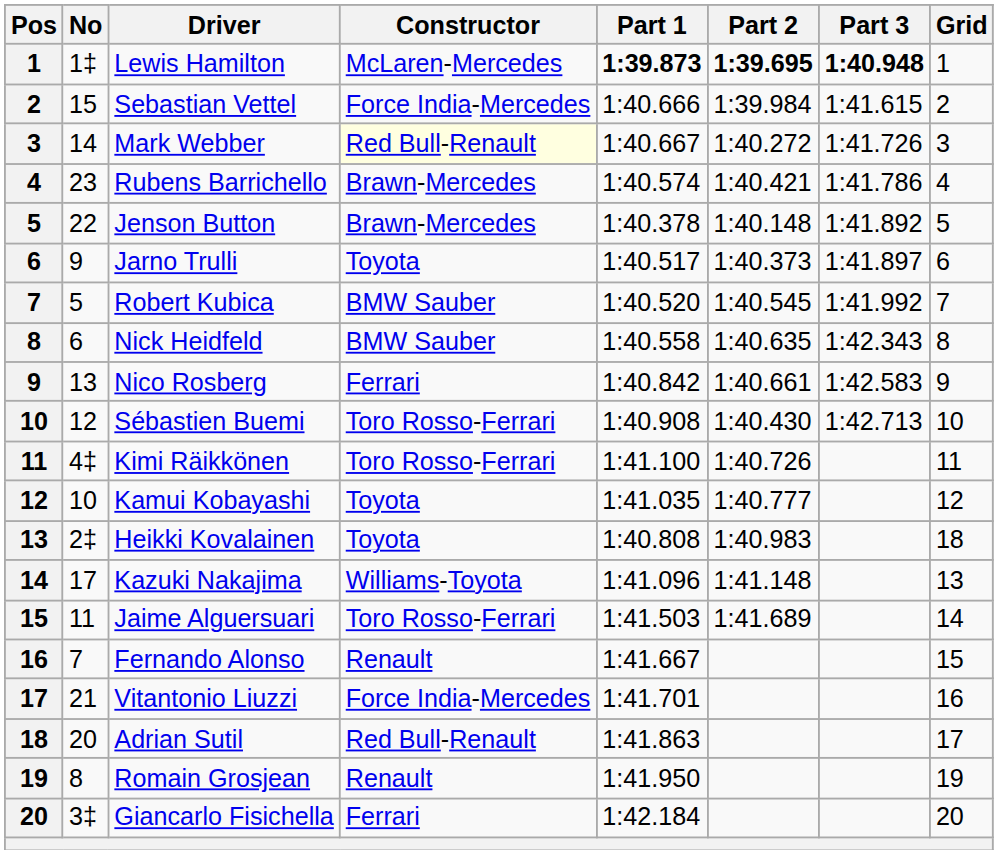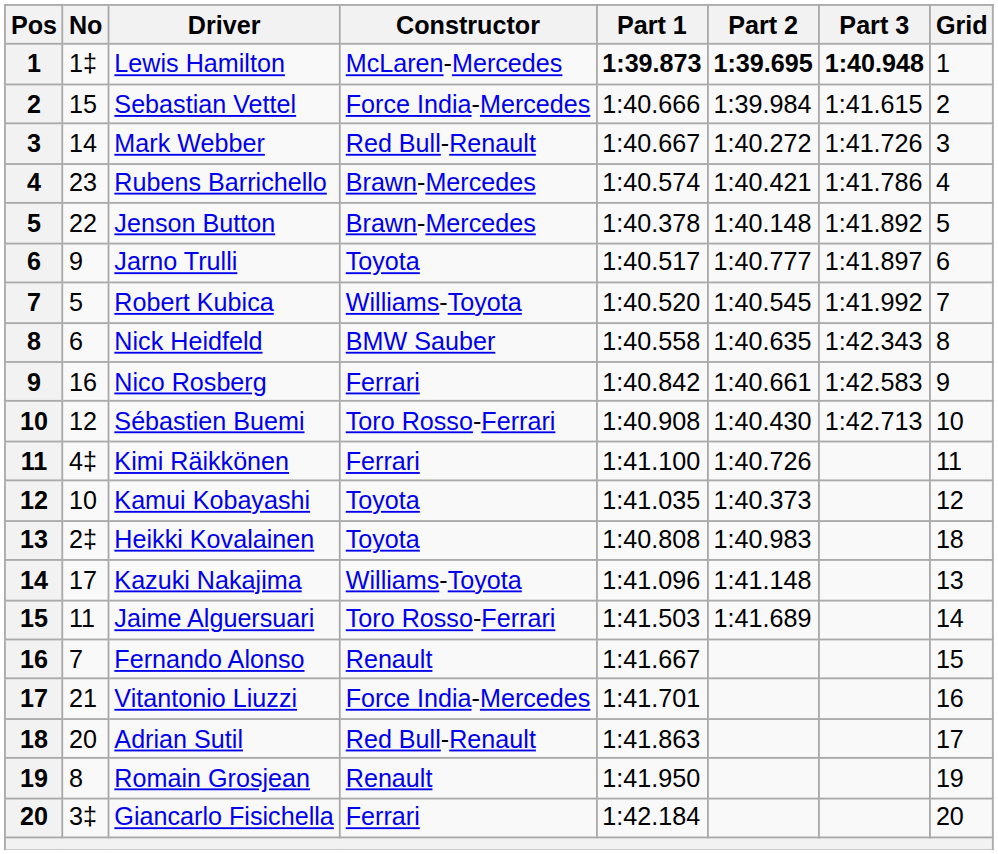 <table class="wikitable sortable" style="font-size: 85%">
 <tr>
 <th>Pos</th>
 <th>No</th>
 <th>Driver</th>
 <th>Constructor</th>
 <th>Part 1</th>
 <th>Part 2</th>
 <th>Part 3</th>
 <th>Grid</th>
 </tr>
 <tr>
 <th>1</th>
 <td>1‡</td>
 <td> <a href='#'>Lewis Hamilton</a></td>
 <td><a href='#'>McLaren</a>-<a href='#'>Mercedes</a></td>
 <td><strong>1:39.873</strong></td>
 <td><strong>1:39.695</strong></td>
 <td><strong>1:40.948</strong></td>
 <td>1</td>
 </tr>
 <tr>
 <th>2</th>
 <td>15</td>
 <td> <a href='#'>Sebastian Vettel</a></td>
 <td><a href='#'>Force India</a>-<a href='#'>Mercedes</a></td>
 <td>1:40.666</td>
 <td>1:39.984</td>
 <td>1:41.615</td>
 <td>2</td>
 </tr>
 <tr>
 <th>3</th>
 <td>14</td>
 <td> <a href='#'>Mark Webber</a></td>
-<td style="background: lightyellow;"><a href='#'>Red Bull</a>-<a href='#'>Renault</a></td>
+<td><a href='#'>Red Bull</a>-<a href='#'>Renault</a></td>
 <td>1:40.667</td>
 <td>1:40.272</td>
 <td>1:41.726</td>
 <td>3</td>
 </tr>
 <tr>
 <th>4</th>
 <td>23</td>
 <td> <a href='#'>Rubens Barrichello</a></td>
 <td><a href='#'>Brawn</a>-<a href='#'>Mercedes</a></td>
 <td>1:40.574</td>
 <td>1:40.421</td>
 <td>1:41.786</td>
 <td>4</td>
 </tr>
 <tr>
 <th>5</th>
 <td>22</td>
 <td> <a href='#'>Jenson Button</a></td>
 <td><a href='#'>Brawn</a>-<a href='#'>Mercedes</a></td>
 <td>1:40.378</td>
 <td>1:40.148</td>
 <td>1:41.892</td>
 <td>5</td>
 </tr>
 <tr>
 <th>6</th>
 <td>9</td>
 <td> <a href='#'>Jarno Trulli</a></td>
 <td><a href='#'>Toyota</a></td>
 <td>1:40.517</td>
-<td>1:40.373</td>
+<td>1:40.777</td>
 <td>1:41.897</td>
 <td>6</td>
 </tr>
 <tr>
 <th>7</th>
 <td>5</td>
 <td> <a href='#'>Robert Kubica</a></td>
-<td><a href='#'>BMW Sauber</a></td>
+<td><a href='#'>Williams</a>-<a href='#'>Toyota</a></td>
 <td>1:40.520</td>
 <td>1:40.545</td>
 <td>1:41.992</td>
 <td>7</td>
 </tr>
 <tr>
 <th>8</th>
 <td>6</td>
 <td> <a href='#'>Nick Heidfeld</a></td>
 <td><a href='#'>BMW Sauber</a></td>
 <td>1:40.558</td>
 <td>1:40.635</td>
 <td>1:42.343</td>
 <td>8</td>
 </tr>
 <tr>
 <th>9</th>
-<td>13</td>
+<td>16</td>
 <td> <a href='#'>Nico Rosberg</a></td>
 <td><a href='#'>Ferrari</a></td>
 <td>1:40.842</td>
 <td>1:40.661</td>
 <td>1:42.583</td>
 <td>9</td>
 </tr>
 <tr>
 <th>10</th>
 <td>12</td>
 <td> <a href='#'>Sébastien Buemi</a></td>
 <td><a href='#'>Toro Rosso</a>-<a href='#'>Ferrari</a></td>
 <td>1:40.908</td>
 <td>1:40.430</td>
 <td>1:42.713</td>
 <td>10</td>
 </tr>
 <tr>
 <th>11</th>
 <td>4‡</td>
 <td> <a href='#'>Kimi Räikkönen</a></td>
-<td><a href='#'>Toro Rosso</a>-<a href='#'>Ferrari</a></td>
+<td><a href='#'>Ferrari</a></td>
 <td>1:41.100</td>
 <td>1:40.726</td>
 <td></td>
 <td>11</td>
 </tr>
 <tr>
 <th>12</th>
 <td>10</td>
 <td> <a href='#'>Kamui Kobayashi</a></td>
 <td><a href='#'>Toyota</a></td>
 <td>1:41.035</td>
-<td>1:40.777</td>
+<td>1:40.373</td>
 <td></td>
 <td>12</td>
 </tr>
 <tr>
 <th>13</th>
 <td>2‡</td>
 <td> <a href='#'>Heikki Kovalainen</a></td>
 <td><a href='#'>Toyota</a></td>
 <td>1:40.808</td>
 <td>1:40.983</td>
 <td></td>
 <td>18</td>
 </tr>
 <tr>
 <th>14</th>
 <td>17</td>
 <td> <a href='#'>Kazuki Nakajima</a></td>
 <td><a href='#'>Williams</a>-<a href='#'>Toyota</a></td>
 <td>1:41.096</td>
 <td>1:41.148</td>
 <td></td>
 <td>13</td>
 </tr>
 <tr>
 <th>15</th>
 <td>11</td>
 <td> <a href='#'>Jaime Alguersuari</a></td>
 <td><a href='#'>Toro Rosso</a>-<a href='#'>Ferrari</a></td>
 <td>1:41.503</td>
 <td>1:41.689</td>
 <td></td>
 <td>14</td>
 </tr>
 <tr>
 <th>16</th>
 <td>7</td>
 <td> <a href='#'>Fernando Alonso</a></td>
 <td><a href='#'>Renault</a></td>
 <td>1:41.667</td>
 <td></td>
 <td></td>
 <td>15</td>
 </tr>
 <tr>
 <th>17</th>
 <td>21</td>
 <td> <a href='#'>Vitantonio Liuzzi</a></td>
 <td><a href='#'>Force India</a>-<a href='#'>Mercedes</a></td>
 <td>1:41.701</td>
 <td></td>
 <td></td>
 <td>16</td>
 </tr>
 <tr>
 <th>18</th>
 <td>20</td>
 <td> <a href='#'>Adrian Sutil</a></td>
 <td><a href='#'>Red Bull</a>-<a href='#'>Renault</a></td>
 <td>1:41.863</td>
 <td></td>
 <td></td>
 <td>17</td>
 </tr>
 <tr>
 <th>19</th>
 <td>8</td>
 <td> <a href='#'>Romain Grosjean</a></td>
 <td><a href='#'>Renault</a></td>
 <td>1:41.950</td>
 <td></td>
 <td></td>
 <td>19</td>
 </tr>
 <tr>
 <th>20</th>
 <td>3‡</td>
 <td> <a href='#'>Giancarlo Fisichella</a></td>
 <td><a href='#'>Ferrari</a></td>
 <td>1:42.184</td>
 <td></td>
 <td></td>
 <td>20</td>
 </tr>
 <tr>
 <th colspan="8"></th>
 </tr>
 </table>
